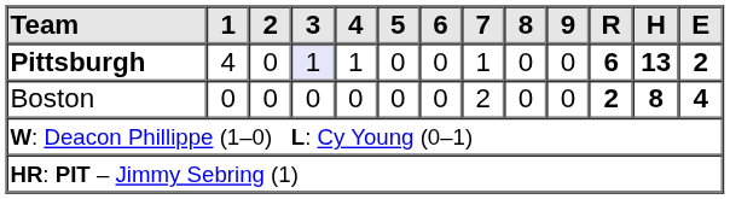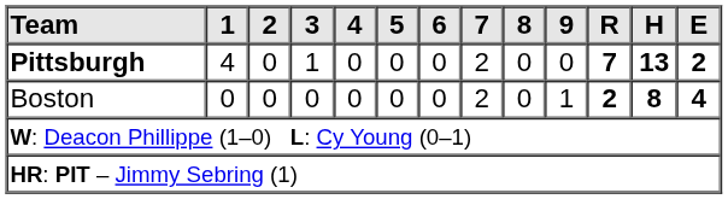 <table border=1 cellspacing=0 width=425 style="margin-left:3em;">
 <tr style="text-align:center; background-color:#e6e6e6;">
 <th align=left width=125>Team</th>
 <th width=25>1</th>
 <th width=25>2</th>
 <th width=25>3</th>
 <th width=25>4</th>
 <th width=25>5</th>
 <th width=25>6</th>
 <th width=25>7</th>
 <th width=25>8</th>
 <th width=25>9</th>
 <th width=25>R</th>
 <th width=25>H</th>
 <th width=25>E</th>
 </tr>
 <tr style="text-align:center;">
 <td align=left><strong>Pittsburgh</strong></td>
 <td>4</td>
 <td>0</td>
-<td style="background: lavender;">1</td>
 <td>1</td>
 <td>0</td>
 <td>0</td>
-<td>1</td>
+<td>0</td>
+<td>2</td>
 <td>0</td>
 <td>0</td>
-<td><strong>6</strong></td>
+<td><strong>7</strong></td>
 <td><strong>13</strong></td>
 <td><strong>2</strong></td>
 </tr>
 <tr style="text-align:center;">
 <td align=left>Boston</td>
 <td>0</td>
 <td>0</td>
 <td>0</td>
 <td>0</td>
 <td>0</td>
 <td>0</td>
 <td>2</td>
 <td>0</td>
-<td>0</td>
+<td>1</td>
 <td><strong>2</strong></td>
 <td><strong>8</strong></td>
 <td><strong>4</strong></td>
 </tr>
 <tr style="text-align:left;">
 <td colspan=13><small><strong>W</strong>: <a href='#'>Deacon Phillippe</a> (1–0)   <strong>L</strong>: <a href='#'>Cy Young</a> (0–1)  </small></td>
 </tr>
 <tr style="text-align:left;">
 <td colspan=13><small><strong>HR</strong>: <strong>PIT</strong> – <a href='#'>Jimmy Sebring</a> (1)</small></td>
 </tr>
 </table>
